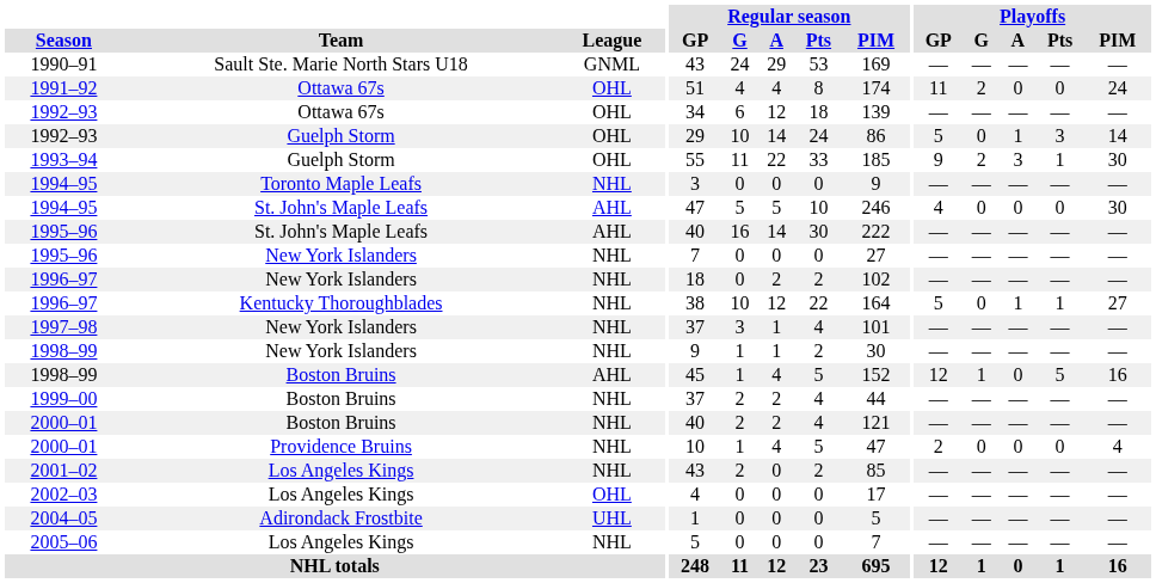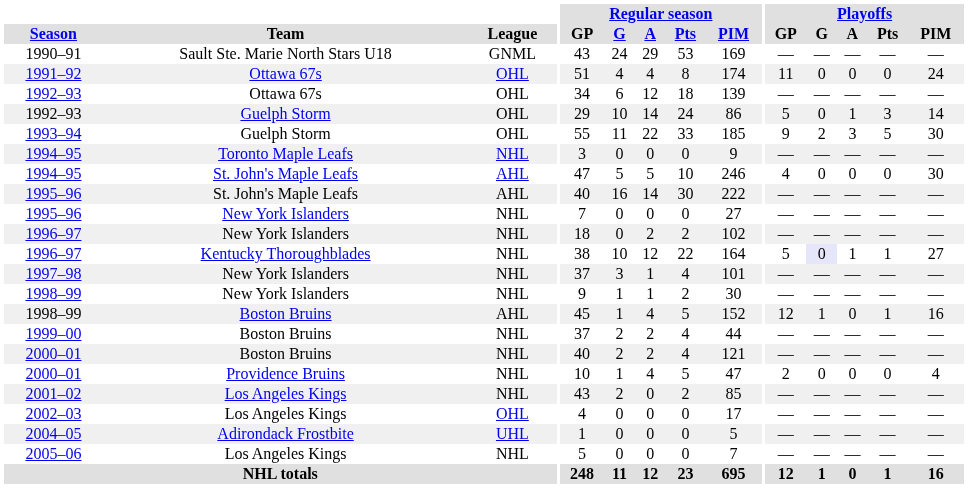 <table border="0" cellpadding="1" cellspacing="0" style="text-align:center; width:60em">
 <tr bgcolor="#e0e0e0">
 <th colspan="3" bgcolor="#ffffff"></th>
 <th rowspan="100" bgcolor="#ffffff"></th>
 <th colspan="5"><a href='#'>Regular season</a></th>
 <th rowspan="100" bgcolor="#ffffff"></th>
 <th colspan="5"><a href='#'>Playoffs</a></th>
 </tr>
 <tr bgcolor="#e0e0e0">
 <th><a href='#'>Season</a></th>
 <th>Team</th>
 <th>League</th>
 <th>GP</th>
 <th><a href='#'>G</a></th>
 <th><a href='#'>A</a></th>
 <th><a href='#'>Pts</a></th>
 <th><a href='#'>PIM</a></th>
 <th>GP</th>
 <th>G</th>
 <th>A</th>
 <th>Pts</th>
 <th>PIM</th>
 </tr>
 <tr>
 <td>1990–91</td>
 <td>Sault Ste. Marie North Stars U18</td>
 <td>GNML</td>
 <td>43</td>
 <td>24</td>
 <td>29</td>
 <td>53</td>
 <td>169</td>
 <td>—</td>
 <td>—</td>
 <td>—</td>
 <td>—</td>
 <td>—</td>
 </tr>
 <tr bgcolor="#f0f0f0">
 <td><a href='#'>1991–92</a></td>
 <td><a href='#'>Ottawa 67s</a></td>
 <td><a href='#'>OHL</a></td>
 <td>51</td>
 <td>4</td>
 <td>4</td>
 <td>8</td>
 <td>174</td>
 <td>11</td>
-<td>2</td>
+<td>0</td>
 <td>0</td>
 <td>0</td>
 <td>24</td>
 </tr>
 <tr>
 <td><a href='#'>1992–93</a></td>
 <td>Ottawa 67s</td>
 <td>OHL</td>
 <td>34</td>
 <td>6</td>
 <td>12</td>
 <td>18</td>
 <td>139</td>
 <td>—</td>
 <td>—</td>
 <td>—</td>
 <td>—</td>
 <td>—</td>
 </tr>
 <tr bgcolor="#f0f0f0">
 <td>1992–93</td>
 <td><a href='#'>Guelph Storm</a></td>
 <td>OHL</td>
 <td>29</td>
 <td>10</td>
 <td>14</td>
 <td>24</td>
 <td>86</td>
 <td>5</td>
 <td>0</td>
 <td>1</td>
 <td>3</td>
 <td>14</td>
 </tr>
 <tr>
 <td><a href='#'>1993–94</a></td>
 <td>Guelph Storm</td>
 <td>OHL</td>
 <td>55</td>
 <td>11</td>
 <td>22</td>
 <td>33</td>
 <td>185</td>
 <td>9</td>
 <td>2</td>
 <td>3</td>
-<td>1</td>
+<td>5</td>
 <td>30</td>
 </tr>
 <tr bgcolor="#f0f0f0">
 <td><a href='#'>1994–95</a></td>
 <td><a href='#'>Toronto Maple Leafs</a></td>
 <td><a href='#'>NHL</a></td>
 <td>3</td>
 <td>0</td>
 <td>0</td>
 <td>0</td>
 <td>9</td>
 <td>—</td>
 <td>—</td>
 <td>—</td>
 <td>—</td>
 <td>—</td>
 </tr>
 <tr>
 <td><a href='#'>1994–95</a></td>
 <td><a href='#'>St. John's Maple Leafs</a></td>
 <td><a href='#'>AHL</a></td>
 <td>47</td>
 <td>5</td>
 <td>5</td>
 <td>10</td>
 <td>246</td>
 <td>4</td>
 <td>0</td>
 <td>0</td>
 <td>0</td>
 <td>30</td>
 </tr>
 <tr bgcolor="#f0f0f0">
 <td><a href='#'>1995–96</a></td>
 <td>St. John's Maple Leafs</td>
 <td>AHL</td>
 <td>40</td>
 <td>16</td>
 <td>14</td>
 <td>30</td>
 <td>222</td>
 <td>—</td>
 <td>—</td>
 <td>—</td>
 <td>—</td>
 <td>—</td>
 </tr>
 <tr>
 <td><a href='#'>1995–96</a></td>
 <td><a href='#'>New York Islanders</a></td>
 <td>NHL</td>
 <td>7</td>
 <td>0</td>
 <td>0</td>
 <td>0</td>
 <td>27</td>
 <td>—</td>
 <td>—</td>
 <td>—</td>
 <td>—</td>
 <td>—</td>
 </tr>
 <tr bgcolor="#f0f0f0">
 <td><a href='#'>1996–97</a></td>
 <td>New York Islanders</td>
 <td>NHL</td>
 <td>18</td>
 <td>0</td>
 <td>2</td>
 <td>2</td>
 <td>102</td>
 <td>—</td>
 <td>—</td>
 <td>—</td>
 <td>—</td>
 <td>—</td>
 </tr>
 <tr>
 <td><a href='#'>1996–97</a></td>
 <td><a href='#'>Kentucky Thoroughblades</a></td>
 <td>NHL</td>
 <td>38</td>
 <td>10</td>
 <td>12</td>
 <td>22</td>
 <td>164</td>
 <td>5</td>
-<td>0</td>
+<td style="background: lavender;">0</td>
 <td>1</td>
 <td>1</td>
 <td>27</td>
 </tr>
 <tr bgcolor="#f0f0f0">
 <td><a href='#'>1997–98</a></td>
 <td>New York Islanders</td>
 <td>NHL</td>
 <td>37</td>
 <td>3</td>
 <td>1</td>
 <td>4</td>
 <td>101</td>
 <td>—</td>
 <td>—</td>
 <td>—</td>
 <td>—</td>
 <td>—</td>
 </tr>
 <tr>
 <td><a href='#'>1998–99</a></td>
 <td>New York Islanders</td>
 <td>NHL</td>
 <td>9</td>
 <td>1</td>
 <td>1</td>
 <td>2</td>
 <td>30</td>
 <td>—</td>
 <td>—</td>
 <td>—</td>
 <td>—</td>
 <td>—</td>
 </tr>
 <tr bgcolor="#f0f0f0">
 <td>1998–99</td>
 <td><a href='#'>Boston Bruins</a></td>
 <td>AHL</td>
 <td>45</td>
 <td>1</td>
 <td>4</td>
 <td>5</td>
 <td>152</td>
 <td>12</td>
 <td>1</td>
 <td>0</td>
-<td>5</td>
+<td>1</td>
 <td>16</td>
 </tr>
 <tr>
 <td><a href='#'>1999–00</a></td>
 <td>Boston Bruins</td>
 <td>NHL</td>
 <td>37</td>
 <td>2</td>
 <td>2</td>
 <td>4</td>
 <td>44</td>
 <td>—</td>
 <td>—</td>
 <td>—</td>
 <td>—</td>
 <td>—</td>
 </tr>
 <tr bgcolor="#f0f0f0">
 <td><a href='#'>2000–01</a></td>
 <td>Boston Bruins</td>
 <td>NHL</td>
 <td>40</td>
 <td>2</td>
 <td>2</td>
 <td>4</td>
 <td>121</td>
 <td>—</td>
 <td>—</td>
 <td>—</td>
 <td>—</td>
 <td>—</td>
 </tr>
 <tr>
 <td><a href='#'>2000–01</a></td>
 <td><a href='#'>Providence Bruins</a></td>
 <td>NHL</td>
 <td>10</td>
 <td>1</td>
 <td>4</td>
 <td>5</td>
 <td>47</td>
 <td>2</td>
 <td>0</td>
 <td>0</td>
 <td>0</td>
 <td>4</td>
 </tr>
 <tr bgcolor="#f0f0f0">
 <td><a href='#'>2001–02</a></td>
 <td><a href='#'>Los Angeles Kings</a></td>
 <td>NHL</td>
 <td>43</td>
 <td>2</td>
 <td>0</td>
 <td>2</td>
 <td>85</td>
 <td>—</td>
 <td>—</td>
 <td>—</td>
 <td>—</td>
 <td>—</td>
 </tr>
 <tr>
 <td><a href='#'>2002–03</a></td>
 <td>Los Angeles Kings</td>
 <td><a href='#'>OHL</a></td>
 <td>4</td>
 <td>0</td>
 <td>0</td>
 <td>0</td>
 <td>17</td>
 <td>—</td>
 <td>—</td>
 <td>—</td>
 <td>—</td>
 <td>—</td>
 </tr>
 <tr bgcolor="#f0f0f0">
 <td><a href='#'>2004–05</a></td>
 <td><a href='#'>Adirondack Frostbite</a></td>
 <td><a href='#'>UHL</a></td>
 <td>1</td>
 <td>0</td>
 <td>0</td>
 <td>0</td>
 <td>5</td>
 <td>—</td>
 <td>—</td>
 <td>—</td>
 <td>—</td>
 <td>—</td>
 </tr>
 <tr>
 <td><a href='#'>2005–06</a></td>
 <td>Los Angeles Kings</td>
 <td>NHL</td>
 <td>5</td>
 <td>0</td>
 <td>0</td>
 <td>0</td>
 <td>7</td>
 <td>—</td>
 <td>—</td>
 <td>—</td>
 <td>—</td>
 <td>—</td>
 </tr>
 <tr bgcolor="#e0e0e0">
 <th colspan="3">NHL totals</th>
 <th>248</th>
 <th>11</th>
 <th>12</th>
 <th>23</th>
 <th>695</th>
 <th>12</th>
 <th>1</th>
 <th>0</th>
 <th>1</th>
 <th>16</th>
 </tr>
 </table>
